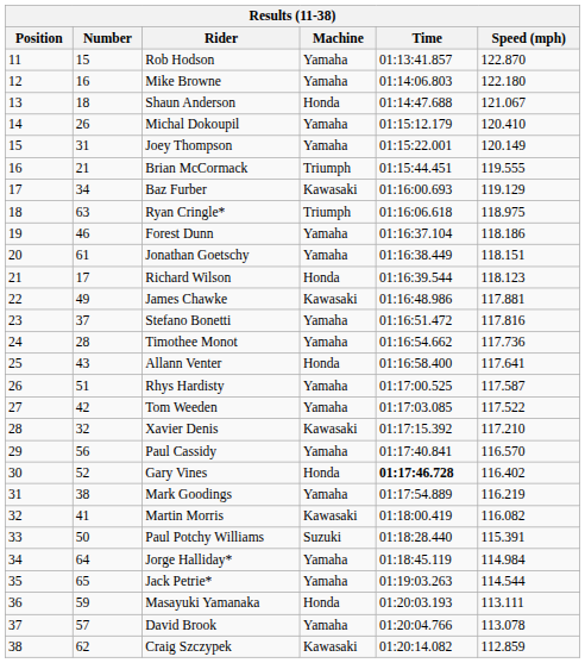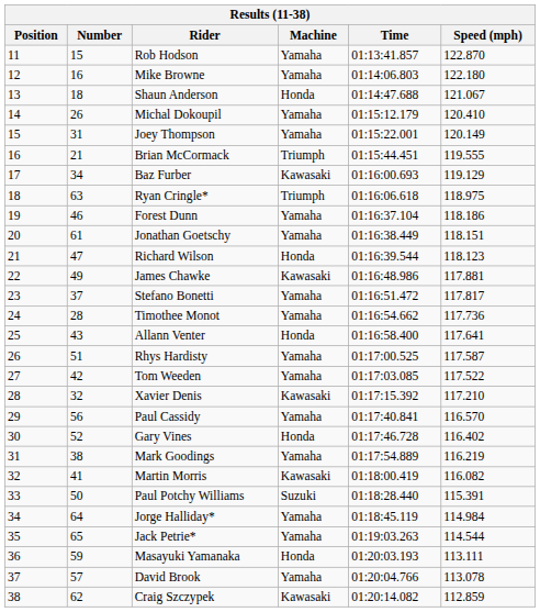 <table class="collapsible collapsed wikitable"style="width:42em;margin-top:-1px;">
 <tr>
 <th scope="col" colspan="6">Results (11-38)</th>
 </tr>
 <tr>
 <th scope="col">Position</th>
 <th scope="col">Number</th>
 <th scope="col">Rider</th>
 <th scope="col">Machine</th>
 <th scope="col">Time</th>
 <th scope="col">Speed (mph)</th>
 </tr>
 <tr>
 <td>11</td>
 <td>15</td>
 <td>Rob Hodson</td>
 <td>Yamaha</td>
 <td>01:13:41.857</td>
 <td>122.870</td>
 </tr>
 <tr>
 <td>12</td>
 <td>16</td>
 <td>Mike Browne</td>
 <td>Yamaha</td>
 <td>01:14:06.803</td>
 <td>122.180</td>
 </tr>
 <tr>
 <td>13</td>
 <td>18</td>
 <td>Shaun Anderson</td>
 <td>Honda</td>
 <td>01:14:47.688</td>
 <td>121.067</td>
 </tr>
 <tr>
 <td>14</td>
 <td>26</td>
 <td>Michal Dokoupil</td>
 <td>Yamaha</td>
 <td>01:15:12.179</td>
 <td>120.410</td>
 </tr>
 <tr>
 <td>15</td>
 <td>31</td>
 <td>Joey Thompson</td>
 <td>Yamaha</td>
 <td>01:15:22.001</td>
 <td>120.149</td>
 </tr>
 <tr>
 <td>16</td>
 <td>21</td>
 <td>Brian McCormack</td>
 <td>Triumph</td>
 <td>01:15:44.451</td>
 <td>119.555</td>
 </tr>
 <tr>
 <td>17</td>
 <td>34</td>
 <td>Baz Furber</td>
 <td>Kawasaki</td>
 <td>01:16:00.693</td>
 <td>119.129</td>
 </tr>
 <tr>
 <td>18</td>
 <td>63</td>
 <td>Ryan Cringle*</td>
 <td>Triumph</td>
 <td>01:16:06.618</td>
 <td>118.975</td>
 </tr>
 <tr>
 <td>19</td>
 <td>46</td>
 <td>Forest Dunn</td>
 <td>Yamaha</td>
 <td>01:16:37.104</td>
 <td>118.186</td>
 </tr>
 <tr>
 <td>20</td>
 <td>61</td>
 <td>Jonathan Goetschy</td>
 <td>Yamaha</td>
 <td>01:16:38.449</td>
 <td>118.151</td>
 </tr>
 <tr>
 <td>21</td>
-<td>17</td>
+<td>47</td>
 <td>Richard Wilson</td>
 <td>Honda</td>
 <td>01:16:39.544</td>
 <td>118.123</td>
 </tr>
 <tr>
 <td>22</td>
 <td>49</td>
 <td>James Chawke</td>
 <td>Kawasaki</td>
 <td>01:16:48.986</td>
 <td>117.881</td>
 </tr>
 <tr>
 <td>23</td>
 <td>37</td>
 <td>Stefano Bonetti</td>
 <td>Yamaha</td>
 <td>01:16:51.472</td>
-<td>117.816</td>
+<td>117.817</td>
 </tr>
 <tr>
 <td>24</td>
 <td>28</td>
 <td>Timothee Monot</td>
 <td>Yamaha</td>
 <td>01:16:54.662</td>
 <td>117.736</td>
 </tr>
 <tr>
 <td>25</td>
 <td>43</td>
 <td>Allann Venter</td>
 <td>Honda</td>
 <td>01:16:58.400</td>
 <td>117.641</td>
 </tr>
 <tr>
 <td>26</td>
 <td>51</td>
 <td>Rhys Hardisty</td>
 <td>Yamaha</td>
 <td>01:17:00.525</td>
 <td>117.587</td>
 </tr>
 <tr>
 <td>27</td>
 <td>42</td>
 <td>Tom Weeden</td>
 <td>Yamaha</td>
 <td>01:17:03.085</td>
 <td>117.522</td>
 </tr>
 <tr>
 <td>28</td>
 <td>32</td>
 <td>Xavier Denis</td>
 <td>Kawasaki</td>
 <td>01:17:15.392</td>
 <td>117.210</td>
 </tr>
 <tr>
 <td>29</td>
 <td>56</td>
 <td>Paul Cassidy</td>
 <td>Yamaha</td>
 <td>01:17:40.841</td>
 <td>116.570</td>
 </tr>
 <tr>
 <td>30</td>
 <td>52</td>
 <td>Gary Vines</td>
 <td>Honda</td>
-<td><strong>01:17:46.728</strong></td>
+<td>01:17:46.728</td>
 <td>116.402</td>
 </tr>
 <tr>
 <td>31</td>
 <td>38</td>
 <td>Mark Goodings</td>
 <td>Yamaha</td>
 <td>01:17:54.889</td>
 <td>116.219</td>
 </tr>
 <tr>
 <td>32</td>
 <td>41</td>
 <td>Martin Morris</td>
 <td>Kawasaki</td>
 <td>01:18:00.419</td>
 <td>116.082</td>
 </tr>
 <tr>
 <td>33</td>
 <td>50</td>
 <td>Paul Potchy Williams</td>
 <td>Suzuki</td>
 <td>01:18:28.440</td>
 <td>115.391</td>
 </tr>
 <tr>
 <td>34</td>
 <td>64</td>
 <td>Jorge Halliday*</td>
 <td>Yamaha</td>
 <td>01:18:45.119</td>
 <td>114.984</td>
 </tr>
 <tr>
 <td>35</td>
 <td>65</td>
 <td>Jack Petrie*</td>
 <td>Yamaha</td>
 <td>01:19:03.263</td>
 <td>114.544</td>
 </tr>
 <tr>
 <td>36</td>
 <td>59</td>
 <td>Masayuki Yamanaka</td>
 <td>Honda</td>
 <td>01:20:03.193</td>
 <td>113.111</td>
 </tr>
 <tr>
 <td>37</td>
 <td>57</td>
 <td>David Brook</td>
 <td>Yamaha</td>
 <td>01:20:04.766</td>
 <td>113.078</td>
 </tr>
 <tr>
 <td>38</td>
 <td>62</td>
 <td>Craig Szczypek</td>
 <td>Kawasaki</td>
 <td>01:20:14.082</td>
 <td>112.859</td>
 </tr>
 </table>
